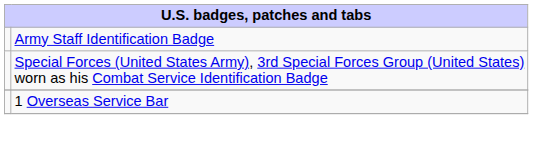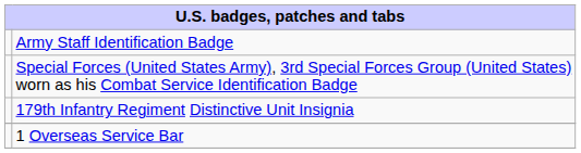 <table class="wikitable">
 <tr style="background:#ccf; text-align:center;">
 <td colspan=2><strong>U.S. badges, patches and tabs</strong></td>
 </tr>
 <tr>
 <td align=center></td>
 <td><a href='#'>Army Staff Identification Badge</a></td>
 </tr>
 <tr>
 <td align=center></td>
 <td><a href='#'>Special Forces (United States Army)</a>, <a href='#'>3rd Special Forces Group (United States)</a><br>worn as his <a href='#'>Combat Service Identification Badge</a></td>
 </tr>
 <tr>
+<td align=center></td>
+<td><a href='#'>179th Infantry Regiment</a> <a href='#'>Distinctive Unit Insignia</a></td>
+</tr>
+<tr>
 </tr>
 <tr>
 <td align=center></td>
 <td>1 <a href='#'>Overseas Service Bar</a></td>
 </tr>
 <tr style="background:#ccf; text-align:center;">
 </tr>
 </table>
